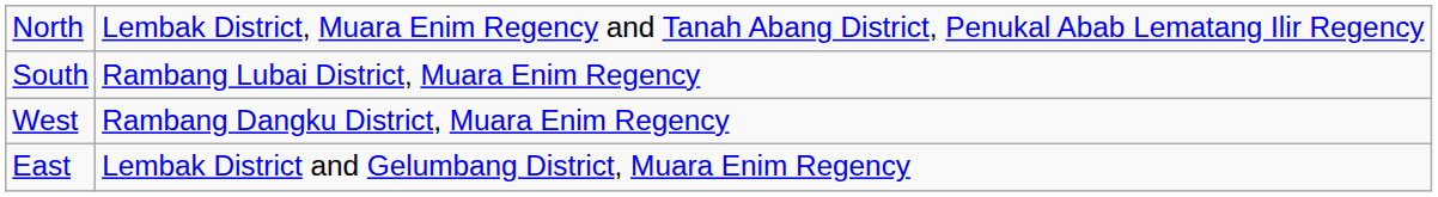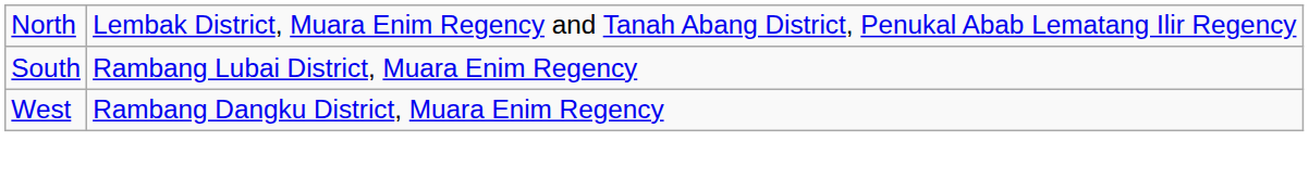 <table class="wikitable">
 <tr>
 <td><a href='#'>North</a></td>
 <td><a href='#'>Lembak District</a>, <a href='#'>Muara Enim Regency</a> and <a href='#'>Tanah Abang District</a>, <a href='#'>Penukal Abab Lematang Ilir Regency</a></td>
 </tr>
 <tr>
 <td><a href='#'>South</a></td>
 <td><a href='#'>Rambang Lubai District</a>, <a href='#'>Muara Enim Regency</a></td>
 </tr>
 <tr>
 <td><a href='#'>West</a></td>
 <td><a href='#'>Rambang Dangku District</a>, <a href='#'>Muara Enim Regency</a></td>
 </tr>
-<tr>
-<td><a href='#'>East</a></td>
-<td><a href='#'>Lembak District</a> and <a href='#'>Gelumbang District</a>, <a href='#'>Muara Enim Regency</a></td>
-</tr>
 </table>
